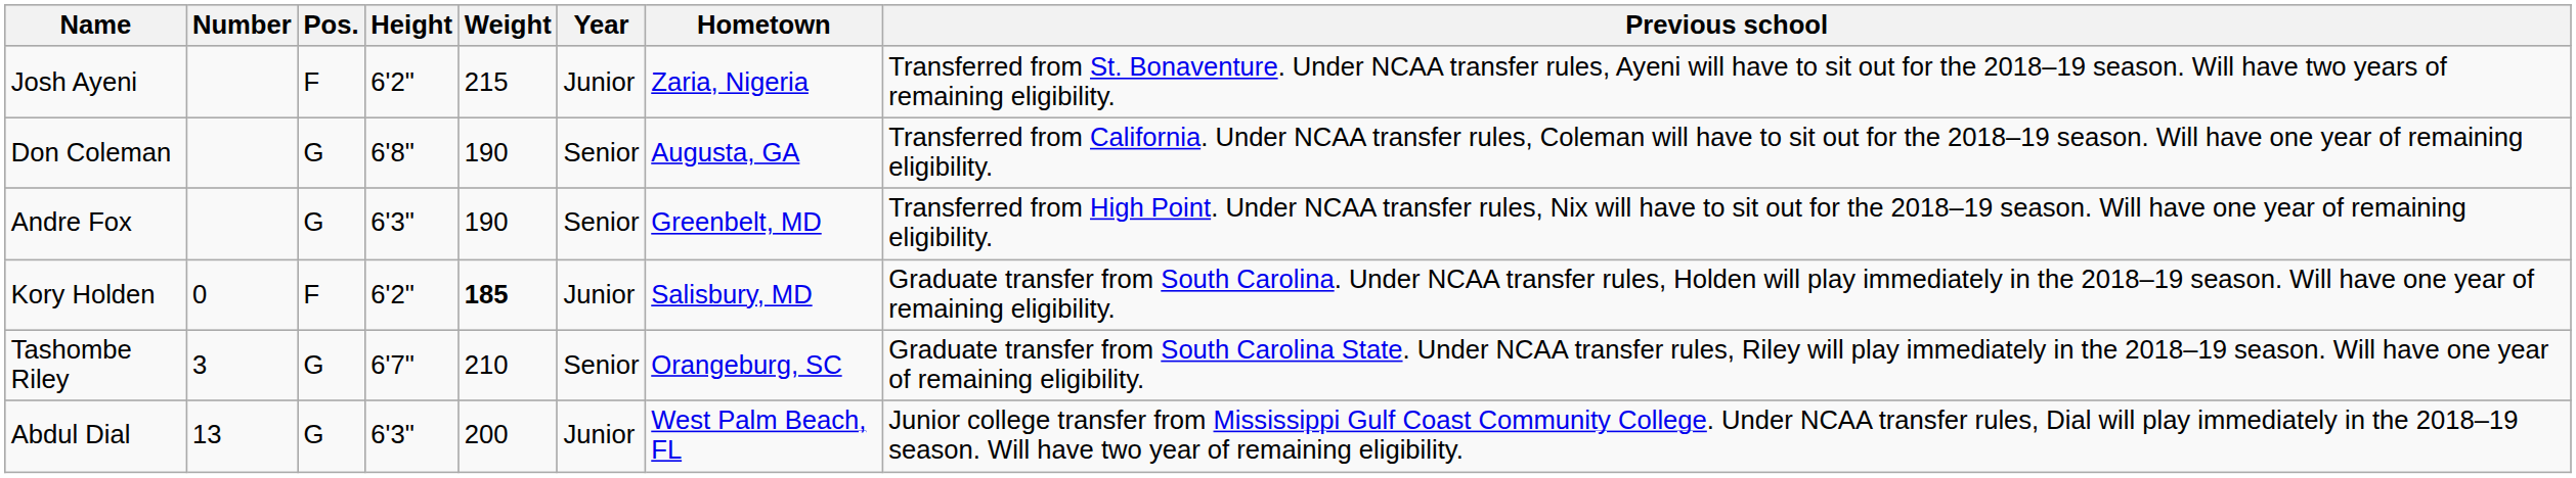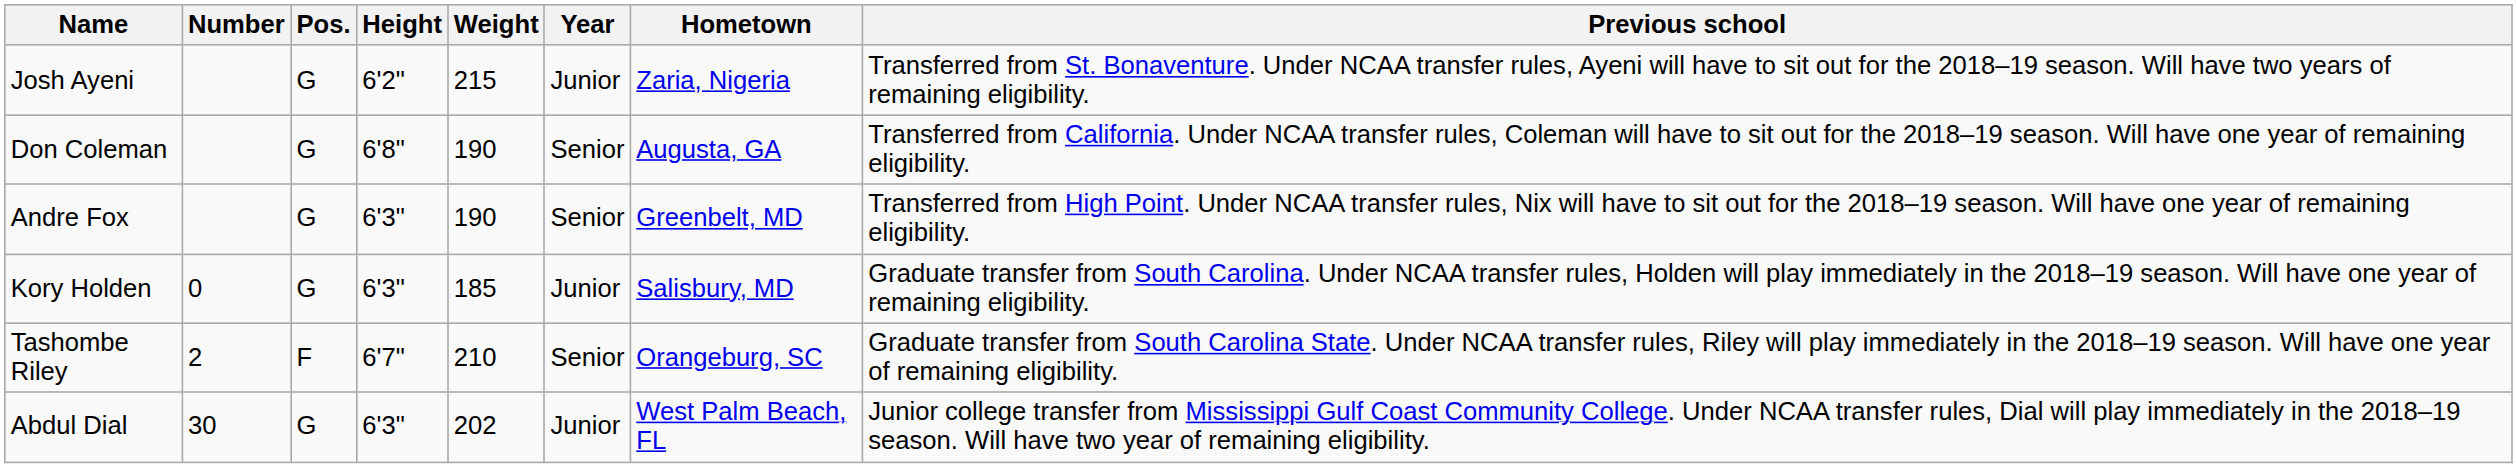 <table class="wikitable sortable" border="1">
 <tr>
 <th>Name</th>
 <th>Number</th>
 <th>Pos.</th>
 <th>Height</th>
 <th>Weight</th>
 <th>Year</th>
 <th>Hometown</th>
 <th class="unsortable">Previous school</th>
 </tr>
 <tr>
 <td>Josh Ayeni</td>
 <td></td>
-<td>F</td>
+<td>G</td>
 <td>6'2"</td>
 <td>215</td>
 <td>Junior</td>
 <td><a href='#'>Zaria, Nigeria</a></td>
 <td>Transferred from <a href='#'>St. Bonaventure</a>. Under NCAA transfer rules, Ayeni will have to sit out for the 2018–19 season. Will have two years of remaining eligibility.</td>
 </tr>
 <tr>
 <td>Don Coleman</td>
 <td></td>
 <td>G</td>
 <td>6'8"</td>
 <td>190</td>
 <td>Senior</td>
 <td><a href='#'>Augusta, GA</a></td>
 <td>Transferred from <a href='#'>California</a>. Under NCAA transfer rules, Coleman will have to sit out for the 2018–19 season. Will have one year of remaining eligibility.</td>
 </tr>
 <tr>
 <td>Andre Fox</td>
 <td></td>
 <td>G</td>
 <td>6'3"</td>
 <td>190</td>
 <td>Senior</td>
 <td><a href='#'>Greenbelt, MD</a></td>
 <td>Transferred from <a href='#'>High Point</a>. Under NCAA transfer rules, Nix will have to sit out for the 2018–19 season. Will have one year of remaining eligibility.</td>
 </tr>
 <tr>
 <td>Kory Holden</td>
 <td>0</td>
-<td>F</td>
-<td>6'2"</td>
-<td><strong>185</strong></td>
+<td>G</td>
+<td>6'3"</td>
+<td>185</td>
 <td>Junior</td>
 <td><a href='#'>Salisbury, MD</a></td>
 <td>Graduate transfer from <a href='#'>South Carolina</a>. Under NCAA transfer rules, Holden will play immediately in the 2018–19 season. Will have one year of remaining eligibility.</td>
 </tr>
 <tr>
 <td>Tashombe Riley</td>
-<td>3</td>
-<td>G</td>
+<td>2</td>
+<td>F</td>
 <td>6'7"</td>
 <td>210</td>
 <td>Senior</td>
 <td><a href='#'>Orangeburg, SC</a></td>
 <td>Graduate transfer from <a href='#'>South Carolina State</a>. Under NCAA transfer rules, Riley will play immediately in the 2018–19 season. Will have one year of remaining eligibility.</td>
 </tr>
 <tr>
 <td>Abdul Dial</td>
-<td>13</td>
+<td>30</td>
 <td>G</td>
 <td>6'3"</td>
-<td>200</td>
+<td>202</td>
 <td>Junior</td>
 <td><a href='#'>West Palm Beach, FL</a></td>
 <td>Junior college transfer from <a href='#'>Mississippi Gulf Coast Community College</a>. Under NCAA transfer rules, Dial will play immediately in the 2018–19 season. Will have two year of remaining eligibility.</td>
 </tr>
 </table>
